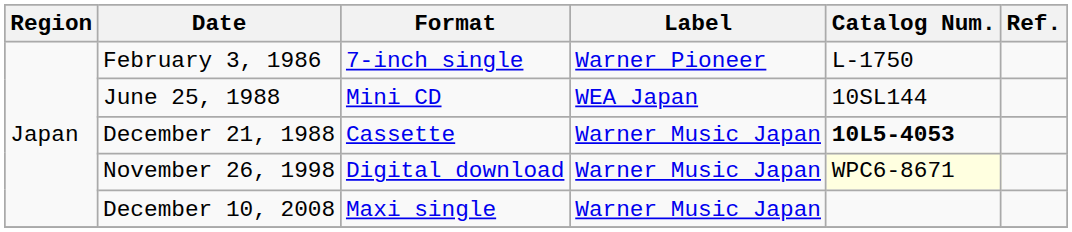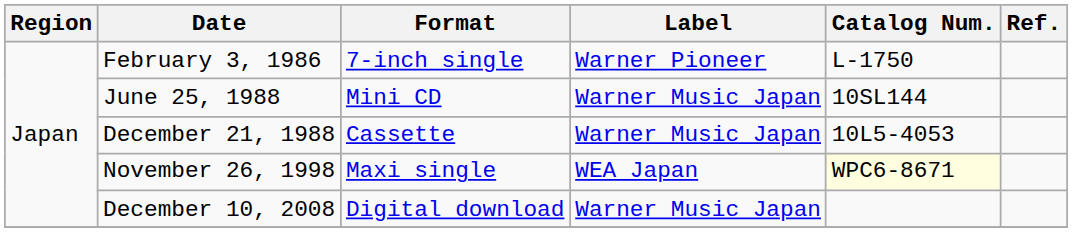 <table class="wikitable sortable plainrowheaders">
 <tr>
 <th scope="col">Region</th>
 <th scope="col">Date</th>
 <th scope="col">Format</th>
 <th scope="col">Label</th>
 <th scope="col">Catalog Num.</th>
 <th scope="col">Ref.</th>
 </tr>
 <tr>
 <td rowspan="5">Japan</td>
 <td>February 3, 1986</td>
 <td><a href='#'>7-inch single</a></td>
 <td><a href='#'>Warner Pioneer</a></td>
 <td>L-1750</td>
 <td></td>
 </tr>
 <tr>
 <td>June 25, 1988</td>
 <td><a href='#'>Mini CD</a></td>
-<td><a href='#'>WEA Japan</a></td>
+<td><a href='#'>Warner Music Japan</a></td>
 <td>10SL144</td>
 <td></td>
 </tr>
 <tr>
 <td>December 21, 1988</td>
 <td><a href='#'>Cassette</a></td>
 <td><a href='#'>Warner Music Japan</a></td>
-<td><strong>10L5-4053</strong></td>
+<td>10L5-4053</td>
 <td></td>
 </tr>
 <tr>
 <td>November 26, 1998</td>
-<td><a href='#'>Digital download</a></td>
-<td><a href='#'>Warner Music Japan</a></td>
+<td><a href='#'>Maxi single</a></td>
+<td><a href='#'>WEA Japan</a></td>
 <td style="background: lightyellow;">WPC6-8671</td>
 <td></td>
 </tr>
 <tr>
 <td>December 10, 2008</td>
-<td><a href='#'>Maxi single</a></td>
+<td><a href='#'>Digital download</a></td>
 <td><a href='#'>Warner Music Japan</a></td>
 <td></td>
 <td></td>
 </tr>
 <tr>
 </tr>
 </table>
